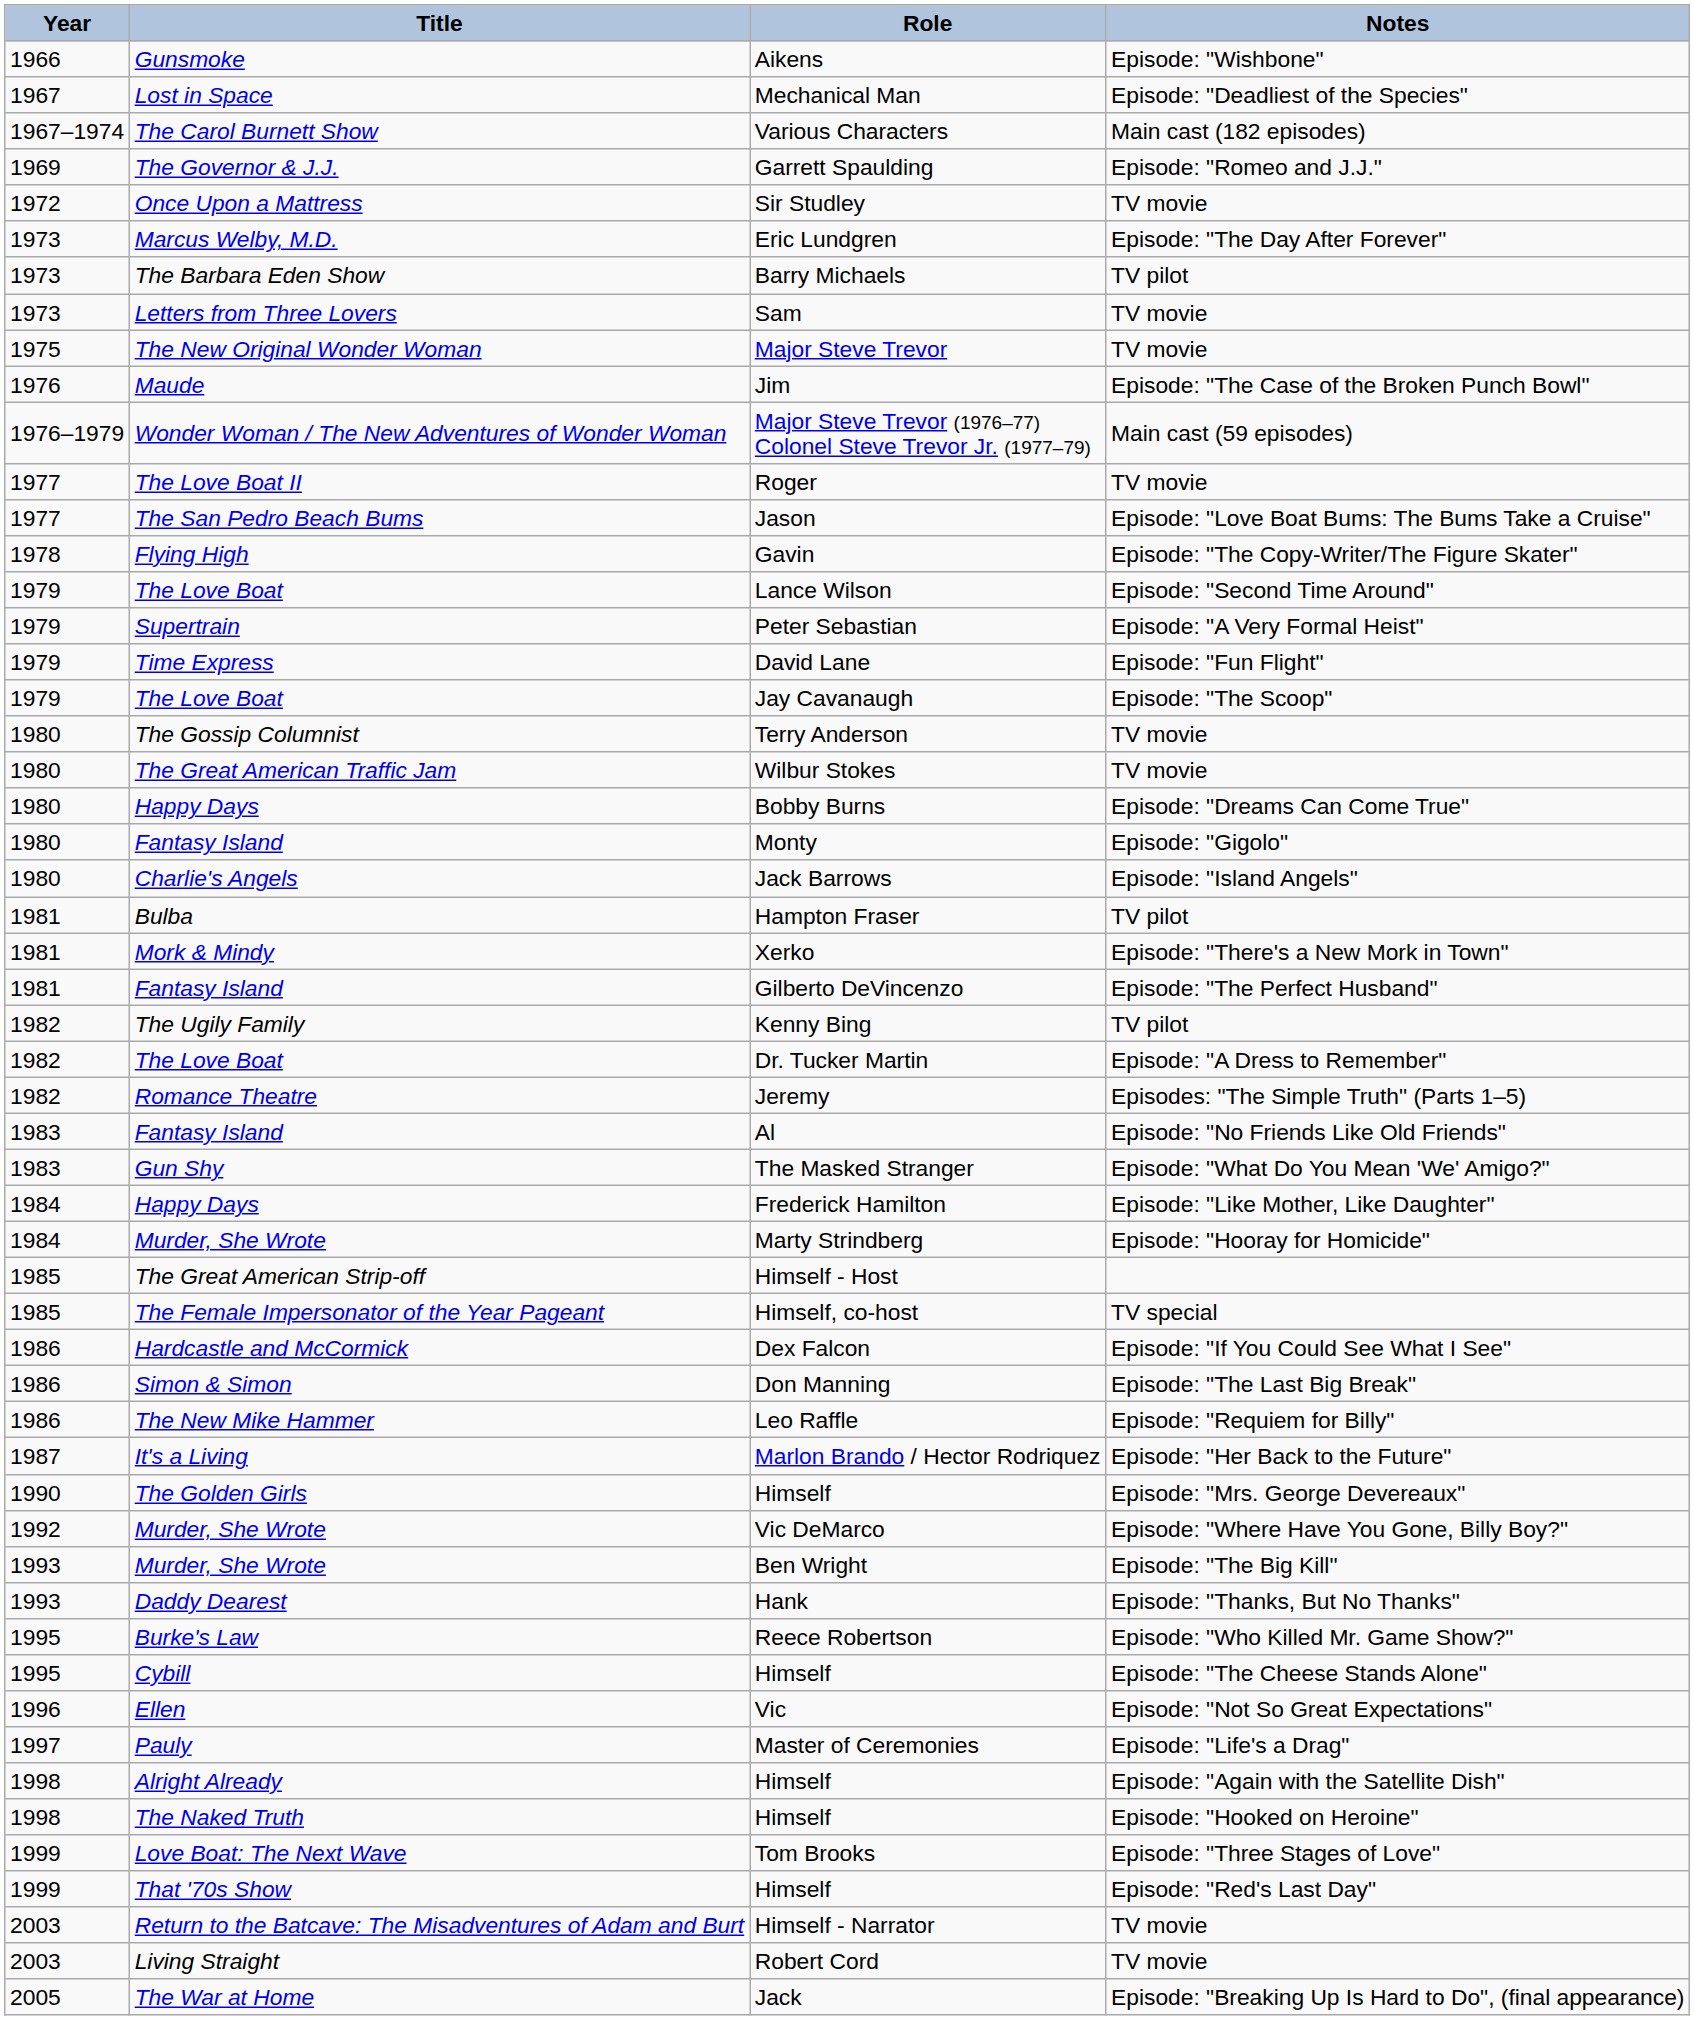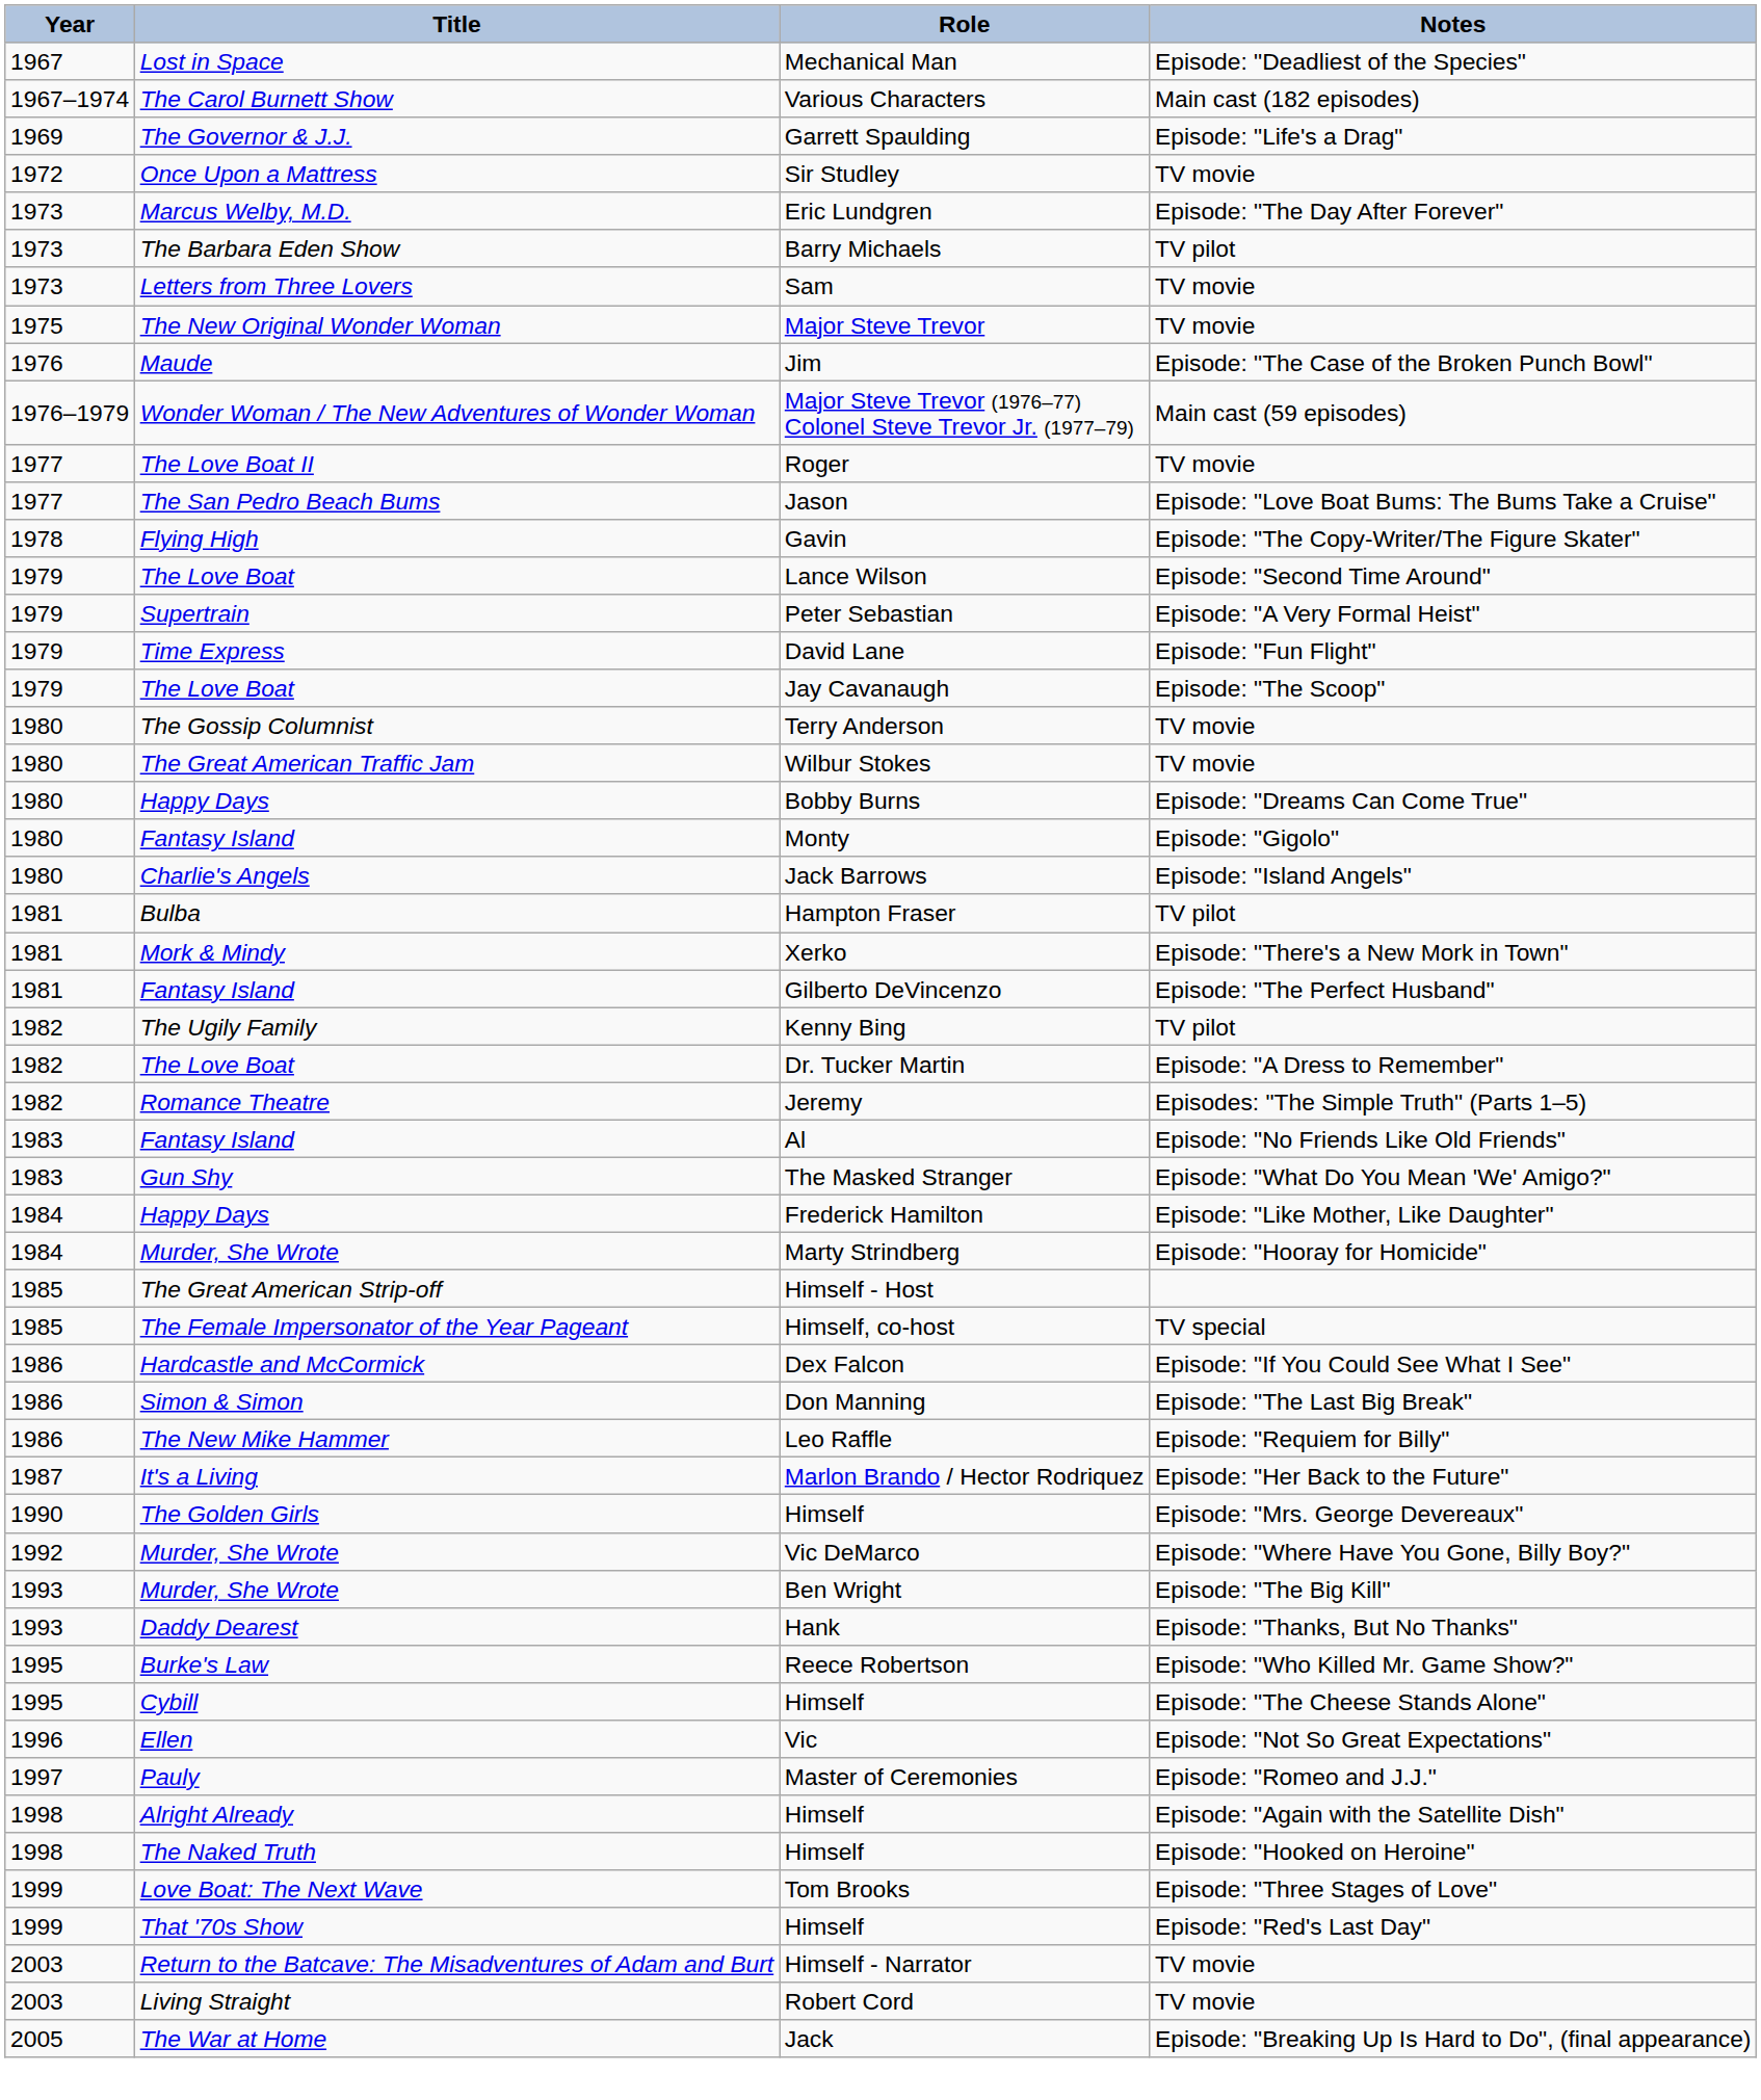 <table class="wikitable" style="font-size:95%;">
 <tr style="text-align:left;">
 <th style="background:#B0C4DE;">Year</th>
 <th style="background:#B0C4DE;">Title</th>
 <th style="background:#B0C4DE;">Role</th>
 <th style="background:#B0C4DE;">Notes</th>
-</tr>
-<tr>
-<td>1966</td>
-<td><em><a href='#'>Gunsmoke</a></em></td>
-<td>Aikens</td>
-<td>Episode: "Wishbone"</td>
 </tr>
 <tr>
 <td>1967</td>
 <td><em><a href='#'>Lost in Space</a></em></td>
 <td>Mechanical Man</td>
 <td>Episode: "Deadliest of the Species"</td>
 </tr>
 <tr>
 <td>1967–1974</td>
 <td><em><a href='#'>The Carol Burnett Show</a></em></td>
 <td>Various Characters</td>
 <td>Main cast (182 episodes)</td>
 </tr>
 <tr>
 <td>1969</td>
 <td><em><a href='#'>The Governor & J.J.</a></em></td>
 <td>Garrett Spaulding</td>
-<td>Episode: "Romeo and J.J."</td>
+<td>Episode: "Life's a Drag"</td>
 </tr>
 <tr>
 <td>1972</td>
 <td><em><a href='#'>Once Upon a Mattress</a></em></td>
 <td>Sir Studley</td>
 <td>TV movie</td>
 </tr>
 <tr>
 <td>1973</td>
 <td><em><a href='#'>Marcus Welby, M.D.</a></em></td>
 <td>Eric Lundgren</td>
 <td>Episode: "The Day After Forever"</td>
 </tr>
 <tr>
 <td>1973</td>
 <td><em>The Barbara Eden Show</em></td>
 <td>Barry Michaels</td>
 <td>TV pilot</td>
 </tr>
 <tr>
 <td>1973</td>
 <td><em><a href='#'>Letters from Three Lovers</a></em></td>
 <td>Sam</td>
 <td>TV movie</td>
 </tr>
 <tr>
 <td>1975</td>
 <td><em><a href='#'>The New Original Wonder Woman</a></em></td>
 <td><a href='#'>Major Steve Trevor</a></td>
 <td>TV movie</td>
 </tr>
 <tr>
 <td>1976</td>
 <td><em><a href='#'>Maude</a></em></td>
 <td>Jim</td>
 <td>Episode: "The Case of the Broken Punch Bowl"</td>
 </tr>
 <tr>
 <td>1976–1979</td>
 <td><em><a href='#'>Wonder Woman / The New Adventures of Wonder Woman</a></em></td>
 <td><a href='#'>Major Steve Trevor</a> <small>(1976–77)</small><br><a href='#'>Colonel Steve Trevor Jr.</a> <small>(1977–79)</small></td>
 <td>Main cast (59 episodes)</td>
 </tr>
 <tr>
 <td>1977</td>
 <td><em><a href='#'>The Love Boat II</a></em></td>
 <td>Roger</td>
 <td>TV movie</td>
 </tr>
 <tr>
 <td>1977</td>
 <td><em><a href='#'>The San Pedro Beach Bums</a></em></td>
 <td>Jason</td>
 <td>Episode: "Love Boat Bums: The Bums Take a Cruise"</td>
 </tr>
 <tr>
 <td>1978</td>
 <td><em><a href='#'>Flying High</a></em></td>
 <td>Gavin</td>
 <td>Episode: "The Copy-Writer/The Figure Skater"</td>
 </tr>
 <tr>
 <td>1979</td>
 <td><em><a href='#'>The Love Boat</a></em></td>
 <td>Lance Wilson</td>
 <td>Episode: "Second Time Around"</td>
 </tr>
 <tr>
 <td>1979</td>
 <td><em><a href='#'>Supertrain</a></em></td>
 <td>Peter Sebastian</td>
 <td>Episode: "A Very Formal Heist"</td>
 </tr>
 <tr>
 <td>1979</td>
 <td><em><a href='#'>Time Express</a></em></td>
 <td>David Lane</td>
 <td>Episode: "Fun Flight"</td>
 </tr>
 <tr>
 <td>1979</td>
 <td><em><a href='#'>The Love Boat</a></em></td>
 <td>Jay Cavanaugh</td>
 <td>Episode: "The Scoop"</td>
 </tr>
 <tr>
 <td>1980</td>
 <td><em>The Gossip Columnist</em></td>
 <td>Terry Anderson</td>
 <td>TV movie</td>
 </tr>
 <tr>
 <td>1980</td>
 <td><em><a href='#'>The Great American Traffic Jam</a></em></td>
 <td>Wilbur Stokes</td>
 <td>TV movie</td>
 </tr>
 <tr>
 <td>1980</td>
 <td><em><a href='#'>Happy Days</a></em></td>
 <td>Bobby Burns</td>
 <td>Episode: "Dreams Can Come True"</td>
 </tr>
 <tr>
 <td>1980</td>
 <td><em><a href='#'>Fantasy Island</a></em></td>
 <td>Monty</td>
 <td>Episode: "Gigolo"</td>
 </tr>
 <tr>
 <td>1980</td>
 <td><em><a href='#'>Charlie's Angels</a></em></td>
 <td>Jack Barrows</td>
 <td>Episode: "Island Angels"</td>
 </tr>
 <tr>
 <td>1981</td>
 <td><em>Bulba</em></td>
 <td>Hampton Fraser</td>
 <td>TV pilot</td>
 </tr>
 <tr>
 <td>1981</td>
 <td><em><a href='#'>Mork & Mindy</a></em></td>
 <td>Xerko</td>
 <td>Episode: "There's a New Mork in Town"</td>
 </tr>
 <tr>
 <td>1981</td>
 <td><em><a href='#'>Fantasy Island</a></em></td>
 <td>Gilberto DeVincenzo</td>
 <td>Episode: "The Perfect Husband"</td>
 </tr>
 <tr>
 <td>1982</td>
 <td><em>The Ugily Family</em></td>
 <td>Kenny Bing</td>
 <td>TV pilot</td>
 </tr>
 <tr>
 <td>1982</td>
 <td><em><a href='#'>The Love Boat</a></em></td>
 <td>Dr. Tucker Martin</td>
 <td>Episode: "A Dress to Remember"</td>
 </tr>
 <tr>
 <td>1982</td>
 <td><em><a href='#'>Romance Theatre</a></em></td>
 <td>Jeremy</td>
 <td>Episodes: "The Simple Truth" (Parts 1–5)</td>
 </tr>
 <tr>
 <td>1983</td>
 <td><em><a href='#'>Fantasy Island</a></em></td>
 <td>Al</td>
 <td>Episode: "No Friends Like Old Friends"</td>
 </tr>
 <tr>
 <td>1983</td>
 <td><em><a href='#'>Gun Shy</a></em></td>
 <td>The Masked Stranger</td>
 <td>Episode: "What Do You Mean 'We' Amigo?"</td>
 </tr>
 <tr>
 <td>1984</td>
 <td><em><a href='#'>Happy Days</a></em></td>
 <td>Frederick Hamilton</td>
 <td>Episode: "Like Mother, Like Daughter"</td>
 </tr>
 <tr>
 <td>1984</td>
 <td><em><a href='#'>Murder, She Wrote</a></em></td>
 <td>Marty Strindberg</td>
 <td>Episode: "Hooray for Homicide"</td>
 </tr>
 <tr>
 <td>1985</td>
 <td><em>The Great American Strip-off</em></td>
 <td>Himself - Host</td>
 <td></td>
 </tr>
 <tr>
 <td>1985</td>
 <td><em><a href='#'>The Female Impersonator of the Year Pageant</a></em></td>
 <td>Himself, co-host</td>
 <td>TV special</td>
 </tr>
 <tr>
 <td>1986</td>
 <td><em><a href='#'>Hardcastle and McCormick</a></em></td>
 <td>Dex Falcon</td>
 <td>Episode: "If You Could See What I See"</td>
 </tr>
 <tr>
 <td>1986</td>
 <td><em><a href='#'>Simon & Simon</a></em></td>
 <td>Don Manning</td>
 <td>Episode: "The Last Big Break"</td>
 </tr>
 <tr>
 <td>1986</td>
 <td><em><a href='#'>The New Mike Hammer</a></em></td>
 <td>Leo Raffle</td>
 <td>Episode: "Requiem for Billy"</td>
 </tr>
 <tr>
 <td>1987</td>
 <td><em><a href='#'>It's a Living</a></em></td>
 <td><a href='#'>Marlon Brando</a> / Hector Rodriquez</td>
 <td>Episode: "Her Back to the Future"</td>
 </tr>
 <tr>
 <td>1990</td>
 <td><em><a href='#'>The Golden Girls</a></em></td>
 <td>Himself</td>
 <td>Episode: "Mrs. George Devereaux"</td>
 </tr>
 <tr>
 <td>1992</td>
 <td><em><a href='#'>Murder, She Wrote</a></em></td>
 <td>Vic DeMarco</td>
 <td>Episode: "Where Have You Gone, Billy Boy?"</td>
 </tr>
 <tr>
 <td>1993</td>
 <td><em><a href='#'>Murder, She Wrote</a></em></td>
 <td>Ben Wright</td>
 <td>Episode: "The Big Kill"</td>
 </tr>
 <tr>
 <td>1993</td>
 <td><em><a href='#'>Daddy Dearest</a></em></td>
 <td>Hank</td>
 <td>Episode: "Thanks, But No Thanks"</td>
 </tr>
 <tr>
 <td>1995</td>
 <td><em><a href='#'>Burke's Law</a></em></td>
 <td>Reece Robertson</td>
 <td>Episode: "Who Killed Mr. Game Show?"</td>
 </tr>
 <tr>
 <td>1995</td>
 <td><em><a href='#'>Cybill</a></em></td>
 <td>Himself</td>
 <td>Episode: "The Cheese Stands Alone"</td>
 </tr>
 <tr>
 <td>1996</td>
 <td><em><a href='#'>Ellen</a></em></td>
 <td>Vic</td>
 <td>Episode: "Not So Great Expectations"</td>
 </tr>
 <tr>
 <td>1997</td>
 <td><em><a href='#'>Pauly</a></em></td>
 <td>Master of Ceremonies</td>
-<td>Episode: "Life's a Drag"</td>
+<td>Episode: "Romeo and J.J."</td>
 </tr>
 <tr>
 <td>1998</td>
 <td><em><a href='#'>Alright Already</a></em></td>
 <td>Himself</td>
 <td>Episode: "Again with the Satellite Dish"</td>
 </tr>
 <tr>
 <td>1998</td>
 <td><em><a href='#'>The Naked Truth</a></em></td>
 <td>Himself</td>
 <td>Episode: "Hooked on Heroine"</td>
 </tr>
 <tr>
 <td>1999</td>
 <td><em><a href='#'>Love Boat: The Next Wave</a></em></td>
 <td>Tom Brooks</td>
 <td>Episode: "Three Stages of Love"</td>
 </tr>
 <tr>
 <td>1999</td>
 <td><em><a href='#'>That '70s Show</a></em></td>
 <td>Himself</td>
 <td>Episode: "Red's Last Day"</td>
 </tr>
 <tr>
 <td>2003</td>
 <td><em><a href='#'>Return to the Batcave: The Misadventures of Adam and Burt</a></em></td>
 <td>Himself - Narrator</td>
 <td>TV movie</td>
 </tr>
 <tr>
 <td>2003</td>
 <td><em>Living Straight</em></td>
 <td>Robert Cord</td>
 <td>TV movie</td>
 </tr>
 <tr>
 <td>2005</td>
 <td><em><a href='#'>The War at Home</a></em></td>
 <td>Jack</td>
 <td>Episode: "Breaking Up Is Hard to Do", (final appearance)</td>
 </tr>
 </table>
